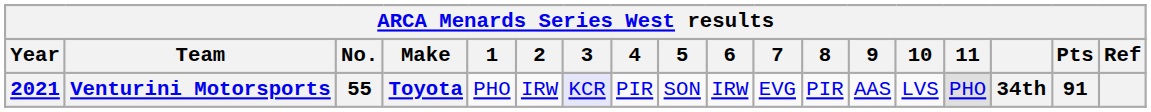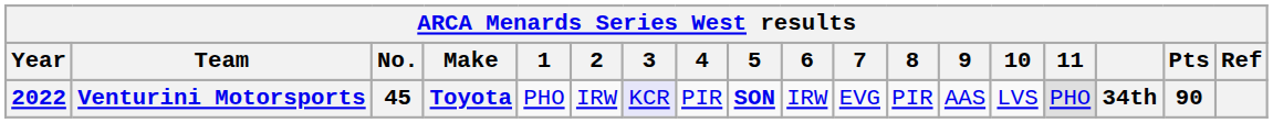 <table class="wikitable" style="text-align:center; font-size:75%">
 <tr>
 <th colspan=18><a href='#'>ARCA Menards Series West</a> results</th>
 </tr>
 <tr>
 <th>Year</th>
 <th>Team</th>
 <th>No.</th>
 <th>Make</th>
 <th>1</th>
 <th>2</th>
 <th>3</th>
 <th>4</th>
 <th>5</th>
 <th>6</th>
 <th>7</th>
 <th>8</th>
 <th>9</th>
 <th>10</th>
 <th>11</th>
 <th></th>
 <th>Pts</th>
 <th>Ref</th>
 </tr>
 <tr>
-<th><a href='#'>2021</a></th>
+<th><a href='#'>2022</a></th>
 <th><a href='#'>Venturini Motorsports</a></th>
-<th>55</th>
+<th>45</th>
 <th><a href='#'>Toyota</a></th>
 <td><a href='#'>PHO</a></td>
 <td><a href='#'>IRW</a></td>
 <td style="background: lavender;"><a href='#'>KCR</a></td>
 <td><a href='#'>PIR</a></td>
-<td><a href='#'>SON</a></td>
+<td><strong><a href='#'>SON</a></strong></td>
 <td><a href='#'>IRW</a></td>
 <td><a href='#'>EVG</a></td>
 <td><a href='#'>PIR</a></td>
 <td><a href='#'>AAS</a></td>
 <td><a href='#'>LVS</a></td>
 <td style="background:#DFDFDF;"><a href='#'>PHO</a><br></td>
 <th>34th</th>
-<th>91</th>
+<th>90</th>
 <th></th>
 </tr>
 </table>
